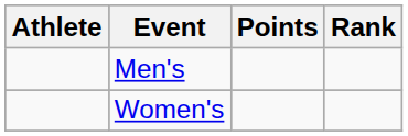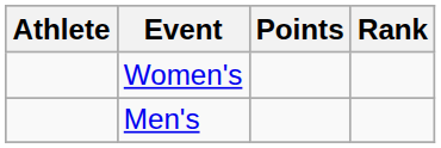 <table class=wikitable style=font-size:90%;text-align:center>
 <tr>
 <th>Athlete</th>
 <th>Event</th>
 <th>Points</th>
 <th>Rank</th>
 </tr>
 <tr>
 <td align=left></td>
-<td align=left><a href='#'>Men's</a></td>
+<td align=left><a href='#'>Women's</a></td>
 <td></td>
 <td></td>
 </tr>
 <tr>
 <td align=left></td>
-<td align=left><a href='#'>Women's</a></td>
+<td align=left><a href='#'>Men's</a></td>
 <td></td>
 <td></td>
 </tr>
 </table>
